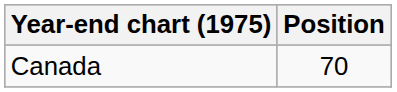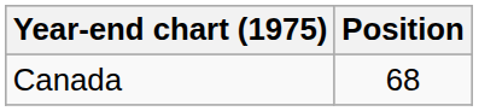 <table class="wikitable">
 <tr>
 <th align="left">Year-end chart (1975)</th>
 <th style="text-align:center;">Position</th>
 </tr>
 <tr>
 <td>Canada </td>
-<td style="text-align:center;">70</td>
+<td style="text-align:center;">68</td>
 </tr>
 </table>
